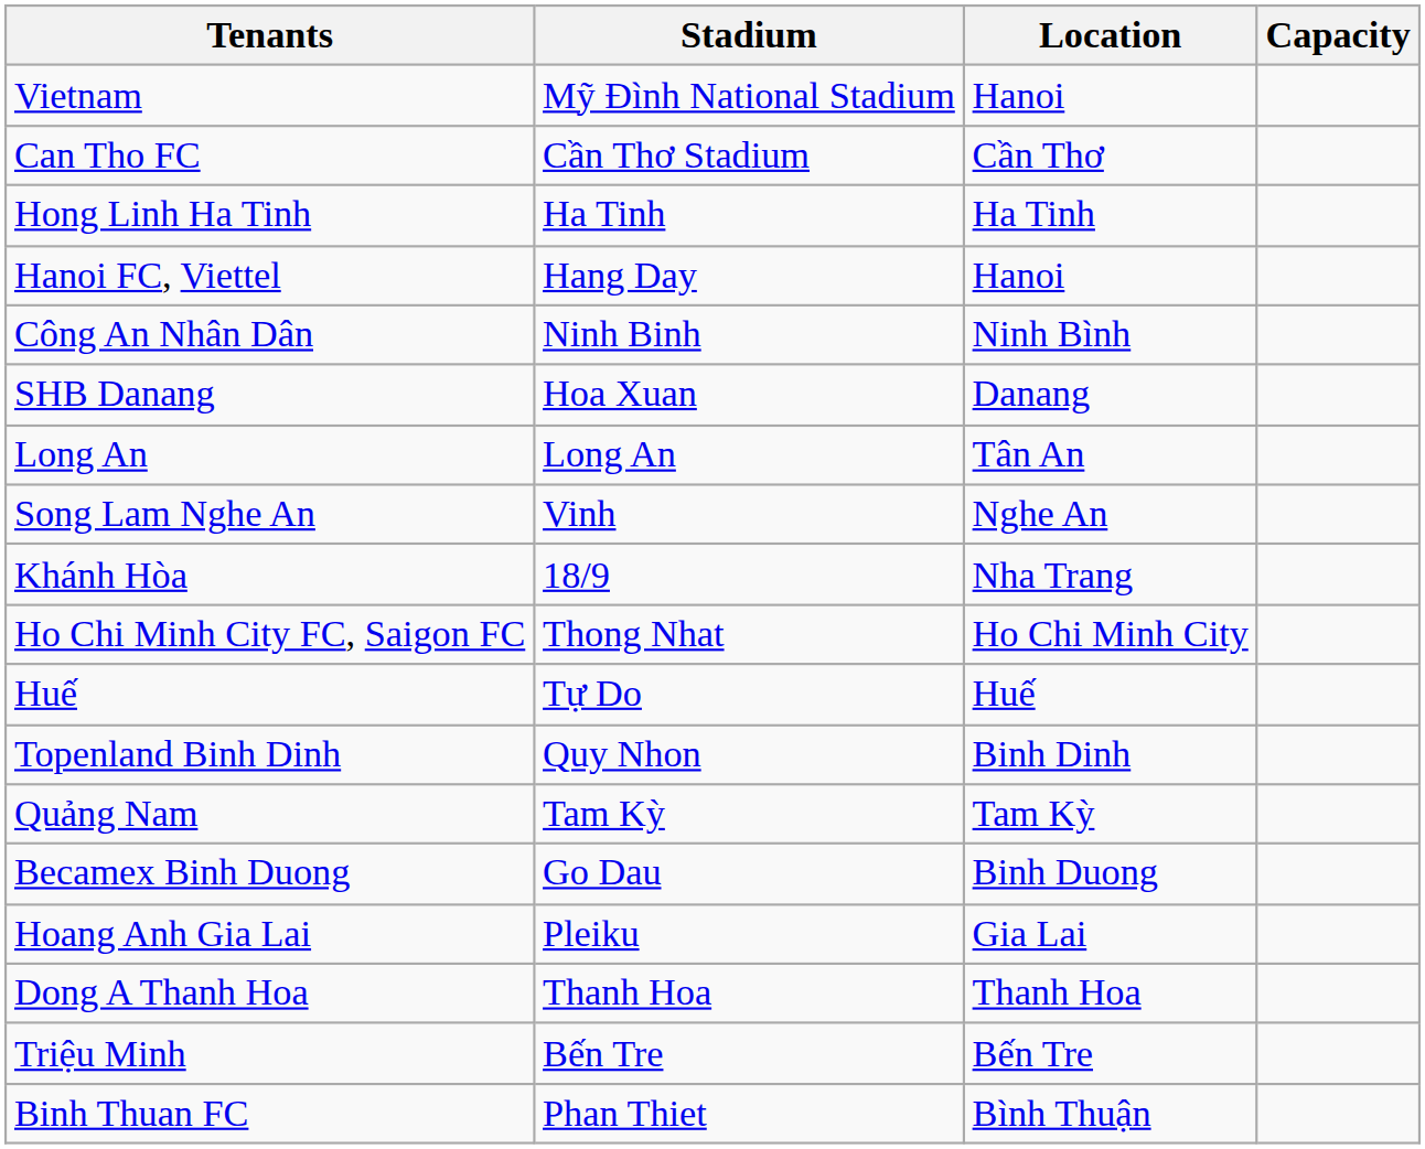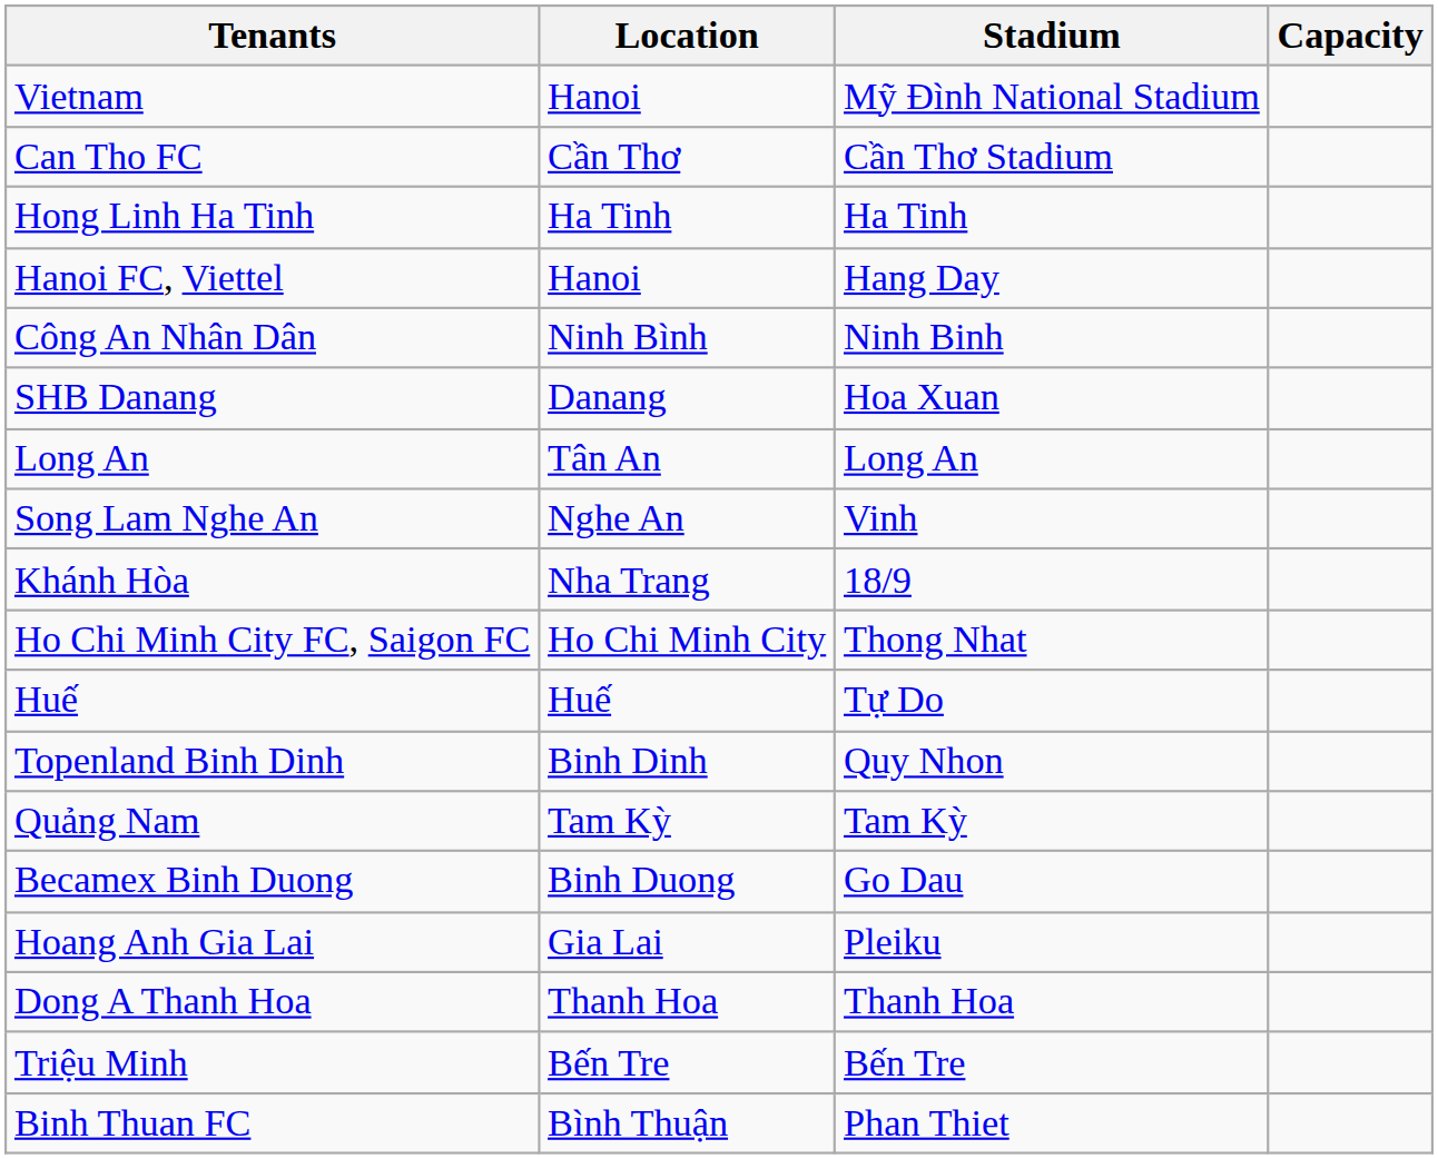 <table class="wikitable sortable">
 <tr>
 <th>Tenants</th>
+<th>Location</th>
 <th>Stadium</th>
-<th>Location</th>
 <th>Capacity</th>
 </tr>
 <tr>
 <td><a href='#'>Vietnam</a></td>
+<td><a href='#'>Hanoi</a></td>
 <td><a href='#'>Mỹ Đình National Stadium</a></td>
-<td><a href='#'>Hanoi</a></td>
 <td></td>
 </tr>
 <tr>
 <td><a href='#'>Can Tho FC</a></td>
+<td><a href='#'>Cần Thơ</a></td>
 <td><a href='#'>Cần Thơ Stadium</a></td>
-<td><a href='#'>Cần Thơ</a></td>
 <td></td>
 </tr>
 <tr>
 <td><a href='#'>Hong Linh Ha Tinh</a></td>
 <td><a href='#'>Ha Tinh</a></td>
 <td><a href='#'>Ha Tinh</a></td>
 <td></td>
 </tr>
 <tr>
 <td><a href='#'>Hanoi FC</a>, <a href='#'>Viettel</a></td>
+<td><a href='#'>Hanoi</a></td>
 <td><a href='#'>Hang Day</a></td>
-<td><a href='#'>Hanoi</a></td>
 <td></td>
 </tr>
 <tr>
 <td><a href='#'>Công An Nhân Dân</a></td>
+<td><a href='#'>Ninh Bình</a></td>
 <td><a href='#'>Ninh Binh</a></td>
-<td><a href='#'>Ninh Bình</a></td>
 <td></td>
 </tr>
 <tr>
 <td><a href='#'>SHB Danang</a></td>
+<td><a href='#'>Danang</a></td>
 <td><a href='#'>Hoa Xuan</a></td>
-<td><a href='#'>Danang</a></td>
 <td></td>
 </tr>
 <tr>
 <td><a href='#'>Long An</a></td>
+<td><a href='#'>Tân An</a></td>
 <td><a href='#'>Long An</a></td>
-<td><a href='#'>Tân An</a></td>
 <td></td>
 </tr>
 <tr>
 <td><a href='#'>Song Lam Nghe An</a></td>
+<td><a href='#'>Nghe An</a></td>
 <td><a href='#'>Vinh</a></td>
-<td><a href='#'>Nghe An</a></td>
 <td></td>
 </tr>
 <tr>
 <td><a href='#'>Khánh Hòa</a></td>
+<td><a href='#'>Nha Trang</a></td>
 <td><a href='#'>18/9</a></td>
-<td><a href='#'>Nha Trang</a></td>
 <td></td>
 </tr>
 <tr>
 <td><a href='#'>Ho Chi Minh City FC</a>, <a href='#'>Saigon FC</a></td>
+<td><a href='#'>Ho Chi Minh City</a></td>
 <td><a href='#'>Thong Nhat</a></td>
-<td><a href='#'>Ho Chi Minh City</a></td>
 <td></td>
 </tr>
 <tr>
 <td><a href='#'>Huế</a></td>
+<td><a href='#'>Huế</a></td>
 <td><a href='#'>Tự Do</a></td>
-<td><a href='#'>Huế</a></td>
 <td></td>
 </tr>
 <tr>
 <td><a href='#'>Topenland Binh Dinh</a></td>
+<td><a href='#'>Binh Dinh</a></td>
 <td><a href='#'>Quy Nhon</a></td>
-<td><a href='#'>Binh Dinh</a></td>
 <td></td>
 </tr>
 <tr>
 <td><a href='#'>Quảng Nam</a></td>
 <td><a href='#'>Tam Kỳ</a></td>
 <td><a href='#'>Tam Kỳ</a></td>
 <td></td>
 </tr>
 <tr>
 <td><a href='#'>Becamex Binh Duong</a></td>
+<td><a href='#'>Binh Duong</a></td>
 <td><a href='#'>Go Dau</a></td>
-<td><a href='#'>Binh Duong</a></td>
 <td></td>
 </tr>
 <tr>
 <td><a href='#'>Hoang Anh Gia Lai</a></td>
+<td><a href='#'>Gia Lai</a></td>
 <td><a href='#'>Pleiku</a></td>
-<td><a href='#'>Gia Lai</a></td>
 <td></td>
 </tr>
 <tr>
 <td><a href='#'>Dong A Thanh Hoa</a></td>
 <td><a href='#'>Thanh Hoa</a></td>
 <td><a href='#'>Thanh Hoa</a></td>
 <td></td>
 </tr>
 <tr>
 <td><a href='#'>Triệu Minh</a></td>
 <td><a href='#'>Bến Tre</a></td>
 <td><a href='#'>Bến Tre</a></td>
 <td></td>
 </tr>
 <tr>
 <td><a href='#'>Binh Thuan FC</a></td>
+<td><a href='#'>Bình Thuận</a></td>
 <td><a href='#'>Phan Thiet</a></td>
-<td><a href='#'>Bình Thuận</a></td>
 <td></td>
 </tr>
 </table>
